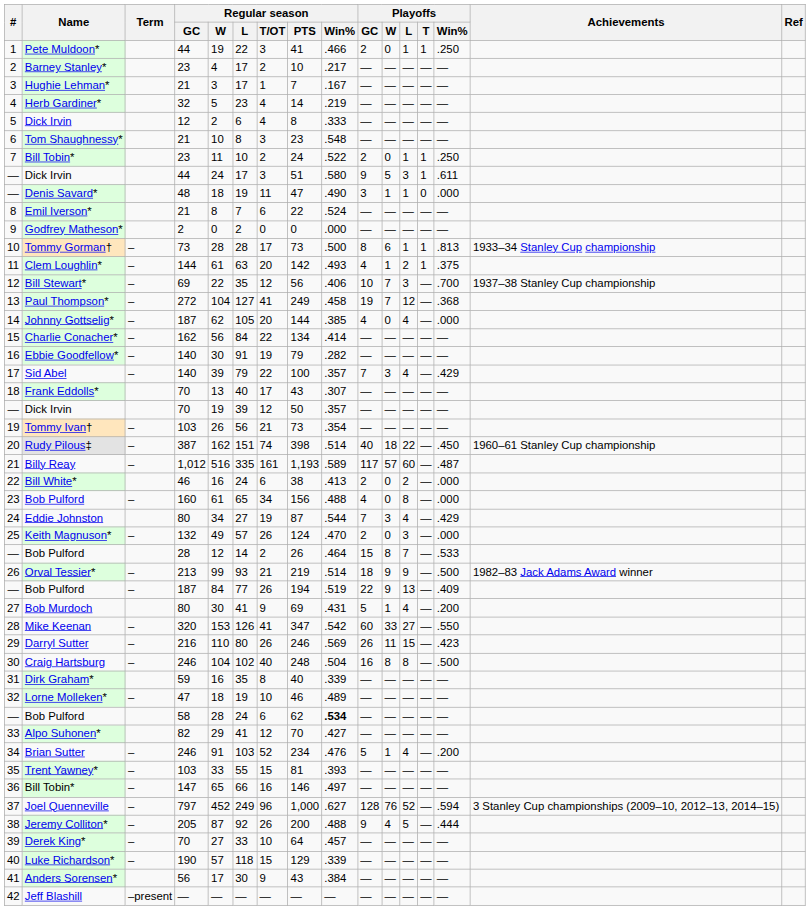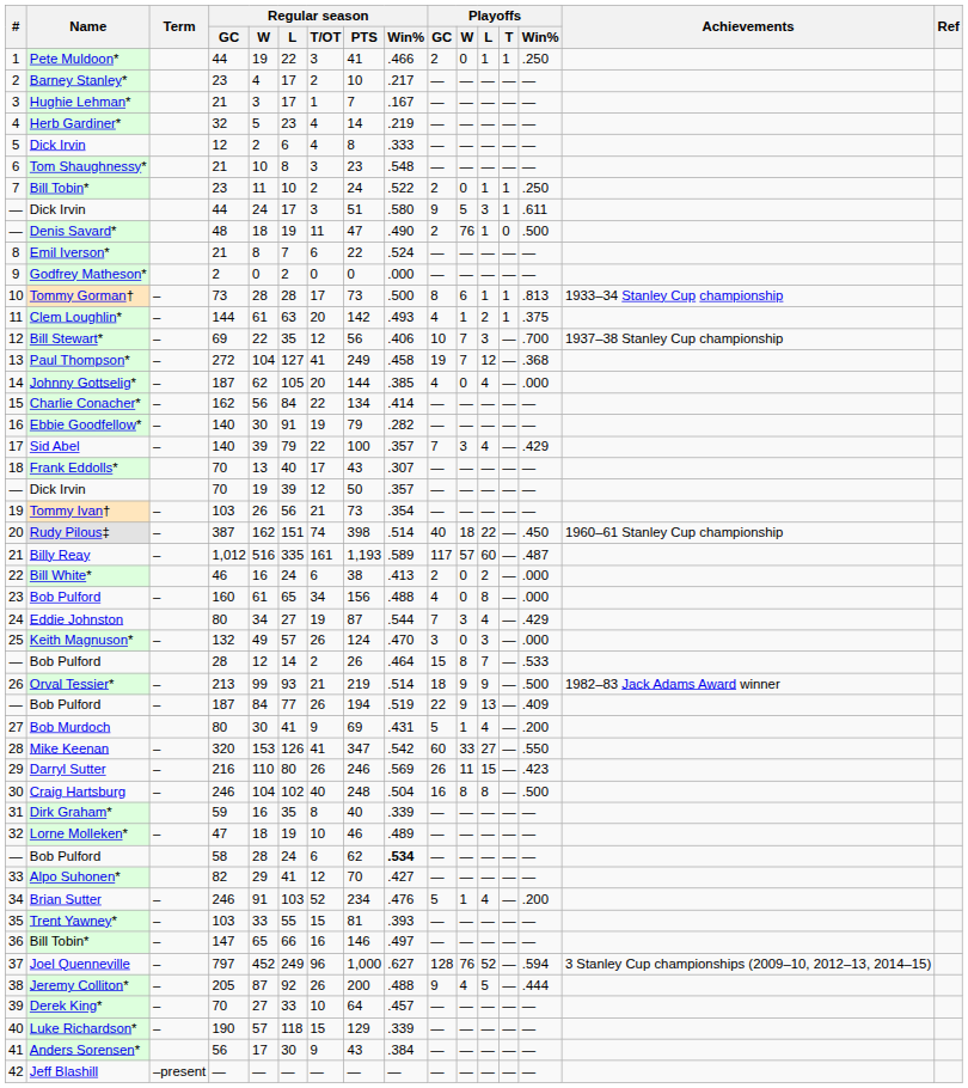 <table class="wikitable">
 <tr>
 <th rowspan="2">#</th>
 <th rowspan="2">Name</th>
 <th rowspan="2">Term</th>
 <th colspan="6">Regular season</th>
 <th colspan="5">Playoffs</th>
 <th rowspan="2">Achievements</th>
 <th rowspan="2">Ref</th>
 </tr>
 <tr>
 <th>GC</th>
 <th>W</th>
 <th>L</th>
 <th>T/OT</th>
 <th>PTS</th>
 <th>Win%</th>
 <th>GC</th>
 <th>W</th>
 <th>L</th>
 <th>T</th>
 <th>Win%</th>
 </tr>
 <tr>
 <td align=center>1</td>
 <td bgcolor=ddffdd><a href='#'>Pete Muldoon</a>*</td>
 <td></td>
 <td>44</td>
 <td>19</td>
 <td>22</td>
 <td>3</td>
 <td>41</td>
 <td>.466</td>
 <td>2</td>
 <td>0</td>
 <td>1</td>
 <td>1</td>
 <td>.250</td>
 <td></td>
 <td align=center></td>
 </tr>
 <tr>
 <td align=center>2</td>
 <td bgcolor=ddffdd><a href='#'>Barney Stanley</a>*</td>
 <td></td>
 <td>23</td>
 <td>4</td>
 <td>17</td>
 <td>2</td>
 <td>10</td>
 <td>.217</td>
 <td>—</td>
 <td>—</td>
 <td>—</td>
 <td>—</td>
 <td>—</td>
 <td></td>
 <td align=center></td>
 </tr>
 <tr>
 <td align=center>3</td>
 <td bgcolor=ddffdd><a href='#'>Hughie Lehman</a>*</td>
 <td></td>
 <td>21</td>
 <td>3</td>
 <td>17</td>
 <td>1</td>
 <td>7</td>
 <td>.167</td>
 <td>—</td>
 <td>—</td>
 <td>—</td>
 <td>—</td>
 <td>—</td>
 <td></td>
 <td align=center></td>
 </tr>
 <tr>
 <td align=center>4</td>
 <td bgcolor=ddffdd><a href='#'>Herb Gardiner</a>*</td>
 <td></td>
 <td>32</td>
 <td>5</td>
 <td>23</td>
 <td>4</td>
 <td>14</td>
 <td>.219</td>
 <td>—</td>
 <td>—</td>
 <td>—</td>
 <td>—</td>
 <td>—</td>
 <td></td>
 <td align=center></td>
 </tr>
 <tr>
 <td align=center>5</td>
 <td><a href='#'>Dick Irvin</a></td>
 <td></td>
 <td>12</td>
 <td>2</td>
 <td>6</td>
 <td>4</td>
 <td>8</td>
 <td>.333</td>
 <td>—</td>
 <td>—</td>
 <td>—</td>
 <td>—</td>
 <td>—</td>
 <td></td>
 <td align=center></td>
 </tr>
 <tr>
 <td align=center>6</td>
 <td bgcolor=ddffdd><a href='#'>Tom Shaughnessy</a>*</td>
 <td></td>
 <td>21</td>
 <td>10</td>
 <td>8</td>
 <td>3</td>
 <td>23</td>
 <td>.548</td>
 <td>—</td>
 <td>—</td>
 <td>—</td>
 <td>—</td>
 <td>—</td>
 <td></td>
 <td align=center></td>
 </tr>
 <tr>
 <td align=center>7</td>
 <td bgcolor=ddffdd><a href='#'>Bill Tobin</a>*</td>
 <td></td>
 <td>23</td>
 <td>11</td>
 <td>10</td>
 <td>2</td>
 <td>24</td>
 <td>.522</td>
 <td>2</td>
 <td>0</td>
 <td>1</td>
 <td>1</td>
 <td>.250</td>
 <td></td>
 <td align=center></td>
 </tr>
 <tr>
 <td align=center>—</td>
 <td>Dick Irvin</td>
 <td></td>
 <td>44</td>
 <td>24</td>
 <td>17</td>
 <td>3</td>
 <td>51</td>
 <td>.580</td>
 <td>9</td>
 <td>5</td>
 <td>3</td>
 <td>1</td>
 <td>.611</td>
 <td></td>
 <td align=center></td>
 </tr>
 <tr>
 <td align=center>—</td>
 <td bgcolor=ddffdd><a href='#'>Denis Savard</a>*</td>
 <td></td>
 <td>48</td>
 <td>18</td>
 <td>19</td>
 <td>11</td>
 <td>47</td>
 <td>.490</td>
-<td>3</td>
-<td>1</td>
+<td>2</td>
+<td>76</td>
 <td>1</td>
 <td>0</td>
-<td>.000</td>
+<td>.500</td>
 <td></td>
 <td align=center></td>
 </tr>
 <tr>
 <td align=center>8</td>
 <td bgcolor=ddffdd><a href='#'>Emil Iverson</a>*</td>
 <td></td>
 <td>21</td>
 <td>8</td>
 <td>7</td>
 <td>6</td>
 <td>22</td>
 <td>.524</td>
 <td>—</td>
 <td>—</td>
 <td>—</td>
 <td>—</td>
 <td>—</td>
 <td></td>
 <td align=center></td>
 </tr>
 <tr>
 <td align=center>9</td>
 <td bgcolor=ddffdd><a href='#'>Godfrey Matheson</a>*</td>
 <td></td>
 <td>2</td>
 <td>0</td>
 <td>2</td>
 <td>0</td>
 <td>0</td>
 <td>.000</td>
 <td>—</td>
 <td>—</td>
 <td>—</td>
 <td>—</td>
 <td>—</td>
 <td></td>
 <td align=center></td>
 </tr>
 <tr>
 <td align=center>10</td>
 <td bgcolor=FFE6BD><a href='#'>Tommy Gorman</a>†</td>
 <td>–</td>
 <td>73</td>
 <td>28</td>
 <td>28</td>
 <td>17</td>
 <td>73</td>
 <td>.500</td>
 <td>8</td>
 <td>6</td>
 <td>1</td>
 <td>1</td>
 <td>.813</td>
 <td>1933–34 <a href='#'>Stanley Cup</a> <a href='#'>championship</a></td>
 <td align=center></td>
 </tr>
 <tr>
 <td align=center>11</td>
 <td bgcolor=ddffdd><a href='#'>Clem Loughlin</a>*</td>
 <td>–</td>
 <td>144</td>
 <td>61</td>
 <td>63</td>
 <td>20</td>
 <td>142</td>
 <td>.493</td>
 <td>4</td>
 <td>1</td>
 <td>2</td>
 <td>1</td>
 <td>.375</td>
 <td></td>
 <td align=center></td>
 </tr>
 <tr>
 <td align=center>12</td>
 <td bgcolor=ddffdd><a href='#'>Bill Stewart</a>*</td>
 <td>–</td>
 <td>69</td>
 <td>22</td>
 <td>35</td>
 <td>12</td>
 <td>56</td>
 <td>.406</td>
 <td>10</td>
 <td>7</td>
 <td>3</td>
 <td>—</td>
 <td>.700</td>
 <td>1937–38 Stanley Cup championship</td>
 <td align=center></td>
 </tr>
 <tr>
 <td align=center>13</td>
 <td bgcolor=ddffdd><a href='#'>Paul Thompson</a>*</td>
 <td>–</td>
 <td>272</td>
 <td>104</td>
 <td>127</td>
 <td>41</td>
 <td>249</td>
 <td>.458</td>
 <td>19</td>
 <td>7</td>
 <td>12</td>
 <td>—</td>
 <td>.368</td>
 <td></td>
 <td align=center></td>
 </tr>
 <tr>
 <td align=center>14</td>
 <td bgcolor=ddffdd><a href='#'>Johnny Gottselig</a>*</td>
 <td>–</td>
 <td>187</td>
 <td>62</td>
 <td>105</td>
 <td>20</td>
 <td>144</td>
 <td>.385</td>
 <td>4</td>
 <td>0</td>
 <td>4</td>
 <td>—</td>
 <td>.000</td>
 <td></td>
 <td align=center></td>
 </tr>
 <tr>
 <td align=center>15</td>
 <td bgcolor=ddffdd><a href='#'>Charlie Conacher</a>*</td>
 <td>–</td>
 <td>162</td>
 <td>56</td>
 <td>84</td>
 <td>22</td>
 <td>134</td>
 <td>.414</td>
 <td>—</td>
 <td>—</td>
 <td>—</td>
 <td>—</td>
 <td>—</td>
 <td></td>
 <td align=center></td>
 </tr>
 <tr>
 <td align=center>16</td>
 <td bgcolor=ddffdd><a href='#'>Ebbie Goodfellow</a>*</td>
 <td>–</td>
 <td>140</td>
 <td>30</td>
 <td>91</td>
 <td>19</td>
 <td>79</td>
 <td>.282</td>
 <td>—</td>
 <td>—</td>
 <td>—</td>
 <td>—</td>
 <td>—</td>
 <td></td>
 <td align=center></td>
 </tr>
 <tr>
 <td align=center>17</td>
 <td><a href='#'>Sid Abel</a></td>
 <td>–</td>
 <td>140</td>
 <td>39</td>
 <td>79</td>
 <td>22</td>
 <td>100</td>
 <td>.357</td>
 <td>7</td>
 <td>3</td>
 <td>4</td>
 <td>—</td>
 <td>.429</td>
 <td></td>
 <td align=center></td>
 </tr>
 <tr>
 <td align=center>18</td>
 <td bgcolor=ddffdd><a href='#'>Frank Eddolls</a>*</td>
 <td></td>
 <td>70</td>
 <td>13</td>
 <td>40</td>
 <td>17</td>
 <td>43</td>
 <td>.307</td>
 <td>—</td>
 <td>—</td>
 <td>—</td>
 <td>—</td>
 <td>—</td>
 <td></td>
 <td align=center></td>
 </tr>
 <tr>
 <td align=center>—</td>
 <td>Dick Irvin</td>
 <td></td>
 <td>70</td>
 <td>19</td>
 <td>39</td>
 <td>12</td>
 <td>50</td>
 <td>.357</td>
 <td>—</td>
 <td>—</td>
 <td>—</td>
 <td>—</td>
 <td>—</td>
 <td></td>
 <td align=center></td>
 </tr>
 <tr>
 <td align=center>19</td>
 <td bgcolor=FFE6BD><a href='#'>Tommy Ivan</a>†</td>
 <td>–</td>
 <td>103</td>
 <td>26</td>
 <td>56</td>
 <td>21</td>
 <td>73</td>
 <td>.354</td>
 <td>—</td>
 <td>—</td>
 <td>—</td>
 <td>—</td>
 <td>—</td>
 <td></td>
 <td align=center></td>
 </tr>
 <tr>
 <td align=center>20</td>
 <td bgcolor=e3e3e3><a href='#'>Rudy Pilous</a>‡</td>
 <td>–</td>
 <td>387</td>
 <td>162</td>
 <td>151</td>
 <td>74</td>
 <td>398</td>
 <td>.514</td>
 <td>40</td>
 <td>18</td>
 <td>22</td>
 <td>—</td>
 <td>.450</td>
 <td>1960–61 Stanley Cup championship</td>
 <td align=center></td>
 </tr>
 <tr>
 <td align=center>21</td>
 <td><a href='#'>Billy Reay</a></td>
 <td>–</td>
 <td>1,012</td>
 <td>516</td>
 <td>335</td>
 <td>161</td>
 <td>1,193</td>
 <td>.589</td>
 <td>117</td>
 <td>57</td>
 <td>60</td>
 <td>—</td>
 <td>.487</td>
 <td></td>
 <td align=center></td>
 </tr>
 <tr>
 <td align=center>22</td>
 <td bgcolor=ddffdd><a href='#'>Bill White</a>*</td>
 <td></td>
 <td>46</td>
 <td>16</td>
 <td>24</td>
 <td>6</td>
 <td>38</td>
 <td>.413</td>
 <td>2</td>
 <td>0</td>
 <td>2</td>
 <td>—</td>
 <td>.000</td>
 <td></td>
 <td align=center></td>
 </tr>
 <tr>
 <td align=center>23</td>
 <td><a href='#'>Bob Pulford</a></td>
 <td>–</td>
 <td>160</td>
 <td>61</td>
 <td>65</td>
 <td>34</td>
 <td>156</td>
 <td>.488</td>
 <td>4</td>
 <td>0</td>
 <td>8</td>
 <td>—</td>
 <td>.000</td>
 <td></td>
 <td align=center></td>
 </tr>
 <tr>
 <td align=center>24</td>
 <td><a href='#'>Eddie Johnston</a></td>
 <td></td>
 <td>80</td>
 <td>34</td>
 <td>27</td>
 <td>19</td>
 <td>87</td>
 <td>.544</td>
 <td>7</td>
 <td>3</td>
 <td>4</td>
 <td>—</td>
 <td>.429</td>
 <td></td>
 <td align=center></td>
 </tr>
 <tr>
 <td align=center>25</td>
 <td bgcolor=ddffdd><a href='#'>Keith Magnuson</a>*</td>
 <td>–</td>
 <td>132</td>
 <td>49</td>
 <td>57</td>
 <td>26</td>
 <td>124</td>
 <td>.470</td>
-<td>2</td>
+<td>3</td>
 <td>0</td>
 <td>3</td>
 <td>—</td>
 <td>.000</td>
 <td></td>
 <td align=center></td>
 </tr>
 <tr>
 <td align=center>—</td>
 <td>Bob Pulford</td>
 <td></td>
 <td>28</td>
 <td>12</td>
 <td>14</td>
 <td>2</td>
 <td>26</td>
 <td>.464</td>
 <td>15</td>
 <td>8</td>
 <td>7</td>
 <td>—</td>
 <td>.533</td>
 <td></td>
 <td align=center></td>
 </tr>
 <tr>
 <td align=center>26</td>
 <td bgcolor=ddffdd><a href='#'>Orval Tessier</a>*</td>
 <td>–</td>
 <td>213</td>
 <td>99</td>
 <td>93</td>
 <td>21</td>
 <td>219</td>
 <td>.514</td>
 <td>18</td>
 <td>9</td>
 <td>9</td>
 <td>—</td>
 <td>.500</td>
 <td>1982–83 <a href='#'>Jack Adams Award</a> winner</td>
 <td align=center></td>
 </tr>
 <tr>
 <td align=center>—</td>
 <td>Bob Pulford</td>
 <td>–</td>
 <td>187</td>
 <td>84</td>
 <td>77</td>
 <td>26</td>
 <td>194</td>
 <td>.519</td>
 <td>22</td>
 <td>9</td>
 <td>13</td>
 <td>—</td>
 <td>.409</td>
 <td></td>
 <td align=center></td>
 </tr>
 <tr>
 <td align=center>27</td>
 <td><a href='#'>Bob Murdoch</a></td>
 <td></td>
 <td>80</td>
 <td>30</td>
 <td>41</td>
 <td>9</td>
 <td>69</td>
 <td>.431</td>
 <td>5</td>
 <td>1</td>
 <td>4</td>
 <td>—</td>
 <td>.200</td>
 <td></td>
 <td align=center></td>
 </tr>
 <tr>
 <td align=center>28</td>
 <td><a href='#'>Mike Keenan</a></td>
 <td>–</td>
 <td>320</td>
 <td>153</td>
 <td>126</td>
 <td>41</td>
 <td>347</td>
 <td>.542</td>
 <td>60</td>
 <td>33</td>
 <td>27</td>
 <td>—</td>
 <td>.550</td>
 <td></td>
 <td align=center></td>
 </tr>
 <tr>
 <td align=center>29</td>
 <td><a href='#'>Darryl Sutter</a></td>
 <td>–</td>
 <td>216</td>
 <td>110</td>
 <td>80</td>
 <td>26</td>
 <td>246</td>
 <td>.569</td>
 <td>26</td>
 <td>11</td>
 <td>15</td>
 <td>—</td>
 <td>.423</td>
 <td></td>
 <td align=center></td>
 </tr>
 <tr>
 <td align=center>30</td>
 <td><a href='#'>Craig Hartsburg</a></td>
 <td>–</td>
 <td>246</td>
 <td>104</td>
 <td>102</td>
 <td>40</td>
 <td>248</td>
 <td>.504</td>
 <td>16</td>
 <td>8</td>
 <td>8</td>
 <td>—</td>
 <td>.500</td>
 <td></td>
 <td align=center></td>
 </tr>
 <tr>
 <td align=center>31</td>
 <td bgcolor=ddffdd><a href='#'>Dirk Graham</a>*</td>
 <td></td>
 <td>59</td>
 <td>16</td>
 <td>35</td>
 <td>8</td>
 <td>40</td>
 <td>.339</td>
 <td>—</td>
 <td>—</td>
 <td>—</td>
 <td>—</td>
 <td>—</td>
 <td></td>
 <td align=center></td>
 </tr>
 <tr>
 <td align=center>32</td>
 <td bgcolor=ddffdd><a href='#'>Lorne Molleken</a>*</td>
 <td>–</td>
 <td>47</td>
 <td>18</td>
 <td>19</td>
 <td>10</td>
 <td>46</td>
 <td>.489</td>
 <td>—</td>
 <td>—</td>
 <td>—</td>
 <td>—</td>
 <td>—</td>
 <td></td>
 <td align=center></td>
 </tr>
 <tr>
 <td align=center>—</td>
 <td>Bob Pulford</td>
 <td></td>
 <td>58</td>
 <td>28</td>
 <td>24</td>
 <td>6</td>
 <td>62</td>
 <td><strong>.534</strong></td>
 <td>—</td>
 <td>—</td>
 <td>—</td>
 <td>—</td>
 <td>—</td>
 <td></td>
 <td align=center></td>
 </tr>
 <tr>
 <td align=center>33</td>
 <td bgcolor=ddffdd><a href='#'>Alpo Suhonen</a>*</td>
 <td></td>
 <td>82</td>
 <td>29</td>
 <td>41</td>
 <td>12</td>
 <td>70</td>
 <td>.427</td>
 <td>—</td>
 <td>—</td>
 <td>—</td>
 <td>—</td>
 <td>—</td>
 <td></td>
 <td align=center></td>
 </tr>
 <tr>
 <td align=center>34</td>
 <td><a href='#'>Brian Sutter</a></td>
 <td>–</td>
 <td>246</td>
 <td>91</td>
 <td>103</td>
 <td>52</td>
 <td>234</td>
 <td>.476</td>
 <td>5</td>
 <td>1</td>
 <td>4</td>
 <td>—</td>
 <td>.200</td>
 <td></td>
 <td align=center></td>
 </tr>
 <tr>
 <td align=center>35</td>
 <td bgcolor=ddffdd><a href='#'>Trent Yawney</a>*</td>
 <td>–</td>
 <td>103</td>
 <td>33</td>
 <td>55</td>
 <td>15</td>
 <td>81</td>
 <td>.393</td>
 <td>—</td>
 <td>—</td>
 <td>—</td>
 <td>—</td>
 <td>—</td>
 <td></td>
 <td align=center></td>
 </tr>
 <tr>
 <td align=center>36</td>
 <td bgcolor=ddffdd>Bill Tobin*</td>
 <td>–</td>
 <td>147</td>
 <td>65</td>
 <td>66</td>
 <td>16</td>
 <td>146</td>
 <td>.497</td>
 <td>—</td>
 <td>—</td>
 <td>—</td>
 <td>—</td>
 <td>—</td>
 <td></td>
 <td align=center></td>
 </tr>
 <tr>
 <td align=center>37</td>
 <td><a href='#'>Joel Quenneville</a></td>
 <td>–</td>
 <td>797</td>
 <td>452</td>
 <td>249</td>
 <td>96</td>
 <td>1,000</td>
 <td>.627</td>
 <td>128</td>
 <td>76</td>
 <td>52</td>
 <td>—</td>
 <td>.594</td>
 <td>3 Stanley Cup championships (2009–10, 2012–13, 2014–15)</td>
 <td align=center></td>
 </tr>
 <tr>
 <td align=center>38</td>
 <td bgcolor=ddffdd><a href='#'>Jeremy Colliton</a>*</td>
 <td>–</td>
 <td>205</td>
 <td>87</td>
 <td>92</td>
 <td>26</td>
 <td>200</td>
 <td>.488</td>
 <td>9</td>
 <td>4</td>
 <td>5</td>
 <td>—</td>
 <td>.444</td>
 <td></td>
 <td align=center></td>
 </tr>
 <tr>
 <td align=center>39</td>
 <td bgcolor=ddffdd><a href='#'>Derek King</a>*</td>
 <td>–</td>
 <td>70</td>
 <td>27</td>
 <td>33</td>
 <td>10</td>
 <td>64</td>
 <td>.457</td>
 <td>—</td>
 <td>—</td>
 <td>—</td>
 <td>—</td>
 <td>—</td>
 <td></td>
 <td align=center></td>
 </tr>
 <tr>
 <td align=center>40</td>
 <td bgcolor=ddffdd><a href='#'>Luke Richardson</a>*</td>
 <td>–</td>
 <td>190</td>
 <td>57</td>
 <td>118</td>
 <td>15</td>
 <td>129</td>
 <td>.339</td>
 <td>—</td>
 <td>—</td>
 <td>—</td>
 <td>—</td>
 <td>—</td>
 <td></td>
 <td align=center></td>
 </tr>
 <tr>
 <td align=center>41</td>
 <td bgcolor=ddffdd><a href='#'>Anders Sorensen</a>*</td>
 <td></td>
 <td>56</td>
 <td>17</td>
 <td>30</td>
 <td>9</td>
 <td>43</td>
 <td>.384</td>
 <td>—</td>
 <td>—</td>
 <td>—</td>
 <td>—</td>
 <td>—</td>
 <td></td>
 <td align=center></td>
 </tr>
 <tr>
 <td align=center>42</td>
 <td><a href='#'>Jeff Blashill</a></td>
 <td>–present</td>
 <td>—</td>
 <td>—</td>
 <td>—</td>
 <td>—</td>
 <td>—</td>
 <td>—</td>
 <td>—</td>
 <td>—</td>
 <td>—</td>
 <td>—</td>
 <td>—</td>
 <td></td>
 <td align=center></td>
 </tr>
 </table>
